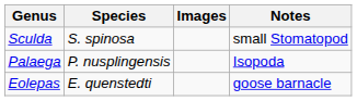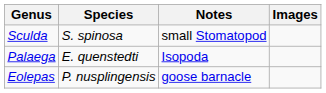 <table class="wikitable">
 <tr>
 <th>Genus</th>
 <th>Species</th>
+<th>Notes</th>
 <th>Images</th>
-<th>Notes</th>
 </tr>
 <tr>
 <td><em><a href='#'>Sculda</a></em></td>
 <td><em>S. spinosa</em></td>
+<td>small <a href='#'>Stomatopod</a></td>
 <td></td>
-<td>small <a href='#'>Stomatopod</a></td>
 </tr>
 <tr>
 <td><em><a href='#'>Palaega</a></em></td>
-<td><em>P. nusplingensis</em></td>
+<td><em>E. quenstedti</em></td>
+<td><a href='#'>Isopoda</a></td>
 <td></td>
-<td><a href='#'>Isopoda</a></td>
 </tr>
 <tr>
 <td><em><a href='#'>Eolepas</a></em></td>
-<td><em>E. quenstedti</em></td>
+<td><em>P. nusplingensis</em></td>
+<td><a href='#'>goose barnacle</a></td>
 <td></td>
-<td><a href='#'>goose barnacle</a></td>
 </tr>
 </table>
